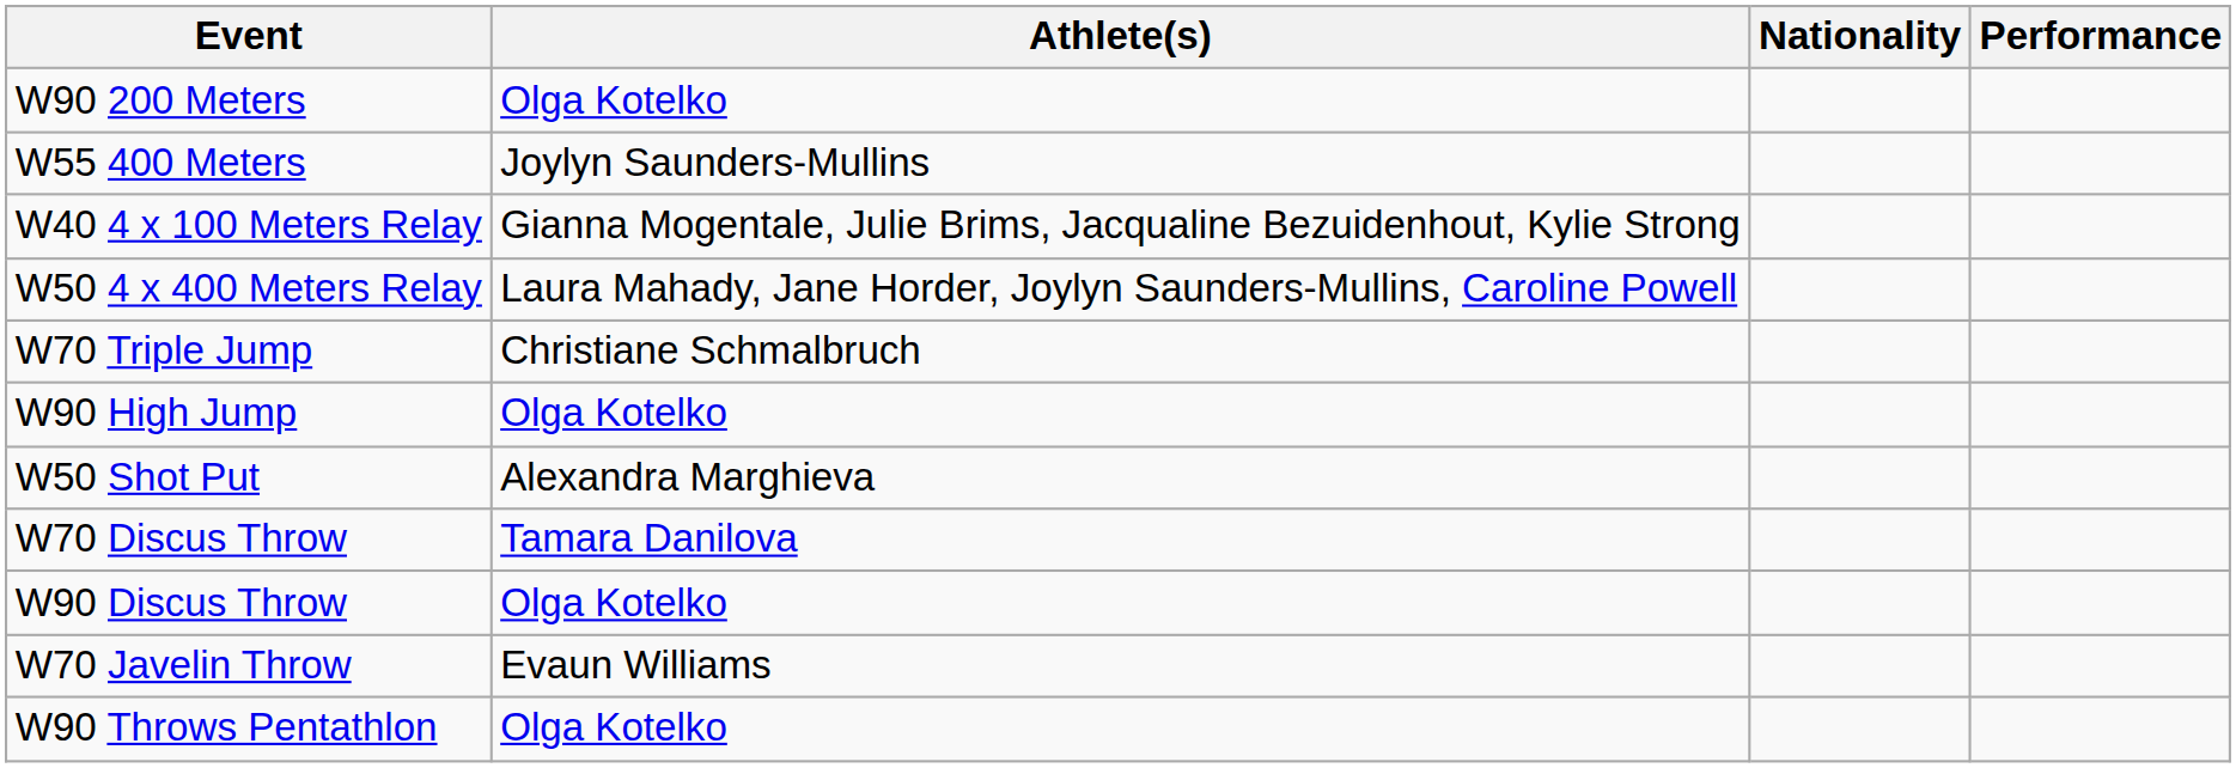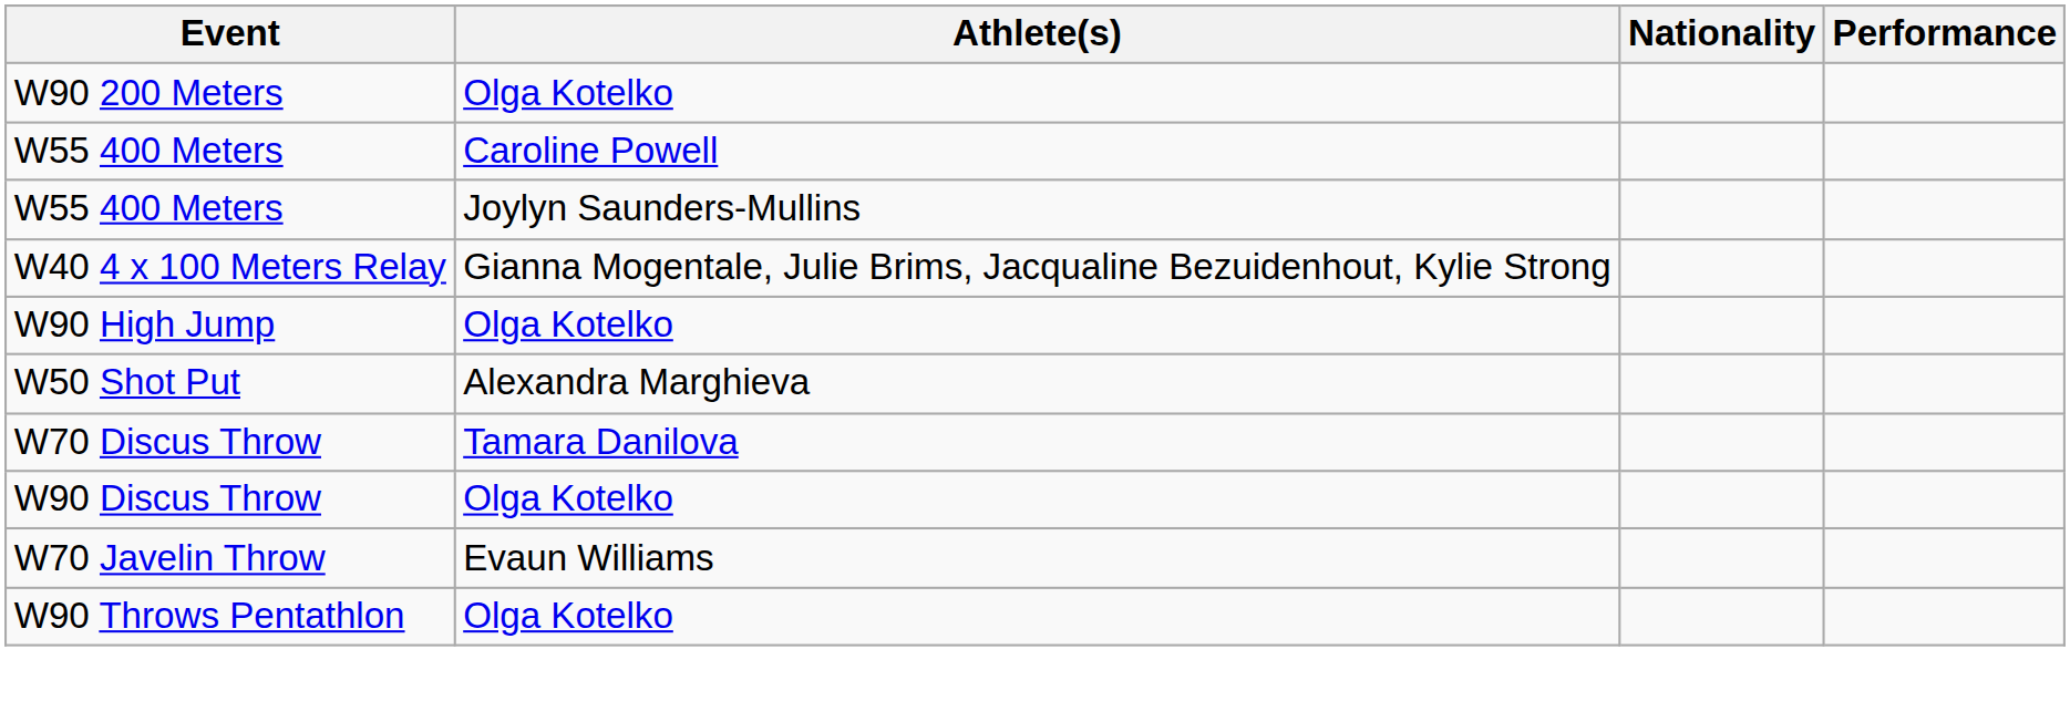 <table class="wikitable">
 <tr>
 <th>Event</th>
 <th>Athlete(s)</th>
 <th>Nationality</th>
 <th>Performance</th>
 </tr>
 <tr>
 <td>W90 <a href='#'>200 Meters</a></td>
 <td><a href='#'>Olga Kotelko</a></td>
 <td></td>
 <td></td>
 </tr>
 <tr>
 <td>W55 <a href='#'>400 Meters</a></td>
+<td><a href='#'>Caroline Powell</a></td>
+<td></td>
+<td></td>
+</tr>
+<tr>
+<td>W55 <a href='#'>400 Meters</a></td>
 <td>Joylyn Saunders-Mullins</td>
 <td></td>
 <td></td>
 </tr>
 <tr>
 <td>W40 <a href='#'>4 x 100 Meters Relay</a></td>
 <td>Gianna Mogentale, Julie Brims, Jacqualine Bezuidenhout, Kylie Strong</td>
-<td></td>
-<td></td>
-</tr>
-<tr>
-<td>W50 <a href='#'>4 x 400 Meters Relay</a></td>
-<td>Laura Mahady, Jane Horder, Joylyn Saunders-Mullins, <a href='#'>Caroline Powell</a></td>
-<td></td>
-<td></td>
-</tr>
-<tr>
-<td>W70 <a href='#'>Triple Jump</a></td>
-<td>Christiane Schmalbruch</td>
 <td></td>
 <td></td>
 </tr>
 <tr>
 <td>W90 <a href='#'>High Jump</a></td>
 <td><a href='#'>Olga Kotelko</a></td>
 <td></td>
 <td></td>
 </tr>
 <tr>
 <td>W50 <a href='#'>Shot Put</a></td>
 <td>Alexandra Marghieva</td>
 <td></td>
 <td></td>
 </tr>
 <tr>
 <td>W70 <a href='#'>Discus Throw</a></td>
 <td><a href='#'>Tamara Danilova</a></td>
 <td></td>
 <td></td>
 </tr>
 <tr>
 <td>W90 <a href='#'>Discus Throw</a></td>
 <td><a href='#'>Olga Kotelko</a></td>
 <td></td>
 <td></td>
 </tr>
 <tr>
 <td>W70 <a href='#'>Javelin Throw</a></td>
 <td>Evaun Williams</td>
 <td></td>
 <td></td>
 </tr>
 <tr>
 <td>W90 <a href='#'>Throws Pentathlon</a></td>
 <td><a href='#'>Olga Kotelko</a></td>
 <td></td>
 <td></td>
 </tr>
 </table>
